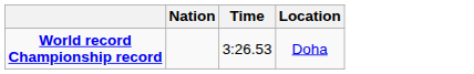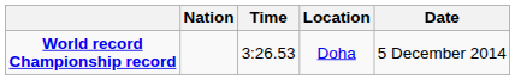 <table class=wikitable style=text-align:center>
 <tr>
 <th></th>
 <th>Nation</th>
 <th>Time</th>
 <th>Location</th>
+<th>Date</th>
 </tr>
 <tr>
 <td><strong><a href='#'>World record</a><br><a href='#'>Championship record</a></strong></td>
 <td align=left></td>
 <td align=left>3:26.53</td>
 <td><a href='#'>Doha</a></td>
+<td>5 December 2014</td>
 </tr>
 </table>
